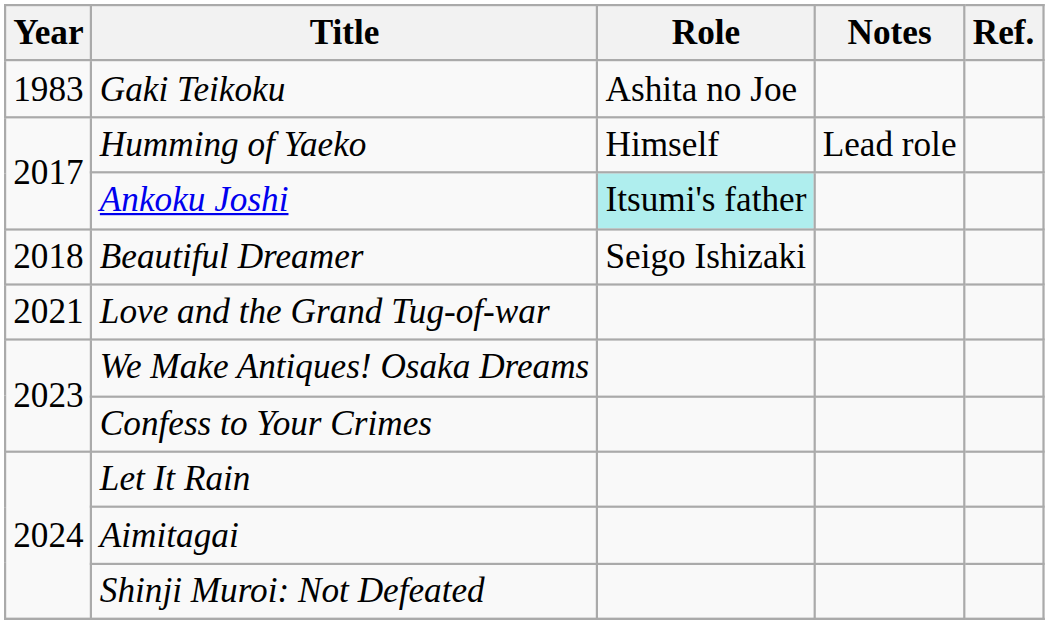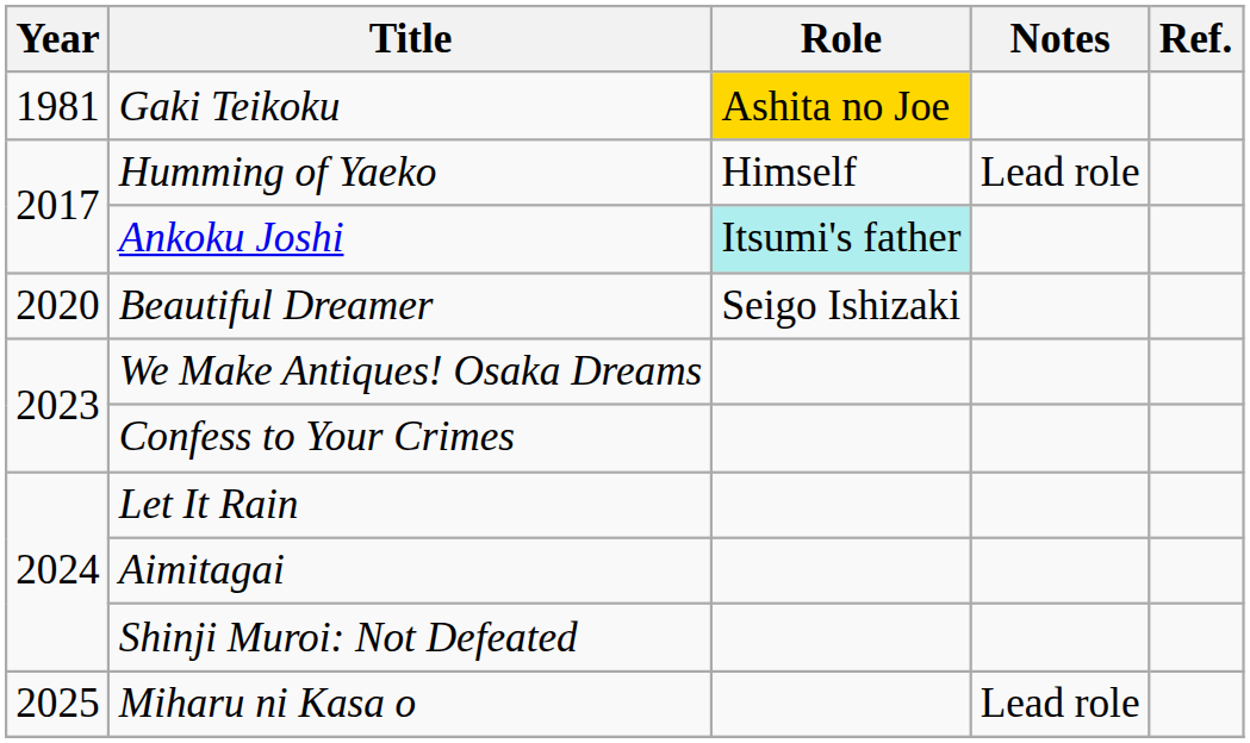 <table class="wikitable sortable">
 <tr>
 <th>Year</th>
 <th>Title</th>
 <th>Role</th>
 <th class="unsortable">Notes</th>
 <th class="unsortable">Ref.</th>
 </tr>
 <tr>
-<td>1983</td>
+<td>1981</td>
 <td><em>Gaki Teikoku</em></td>
-<td>Ashita no Joe</td>
+<td style="background: gold;">Ashita no Joe</td>
 <td></td>
 <td></td>
 </tr>
 <tr>
 <td rowspan=2>2017</td>
 <td><em>Humming of Yaeko</em></td>
 <td>Himself</td>
 <td>Lead role</td>
 <td></td>
 </tr>
 <tr>
 <td><em><a href='#'>Ankoku Joshi</a></em></td>
 <td style="background: paleturquoise;">Itsumi's father</td>
 <td></td>
 <td></td>
 </tr>
 <tr>
-<td>2018</td>
+<td>2020</td>
 <td><em>Beautiful Dreamer</em></td>
 <td>Seigo Ishizaki</td>
-<td></td>
-<td></td>
-</tr>
-<tr>
-<td>2021</td>
-<td><em>Love and the Grand Tug-of-war</em></td>
-<td></td>
 <td></td>
 <td></td>
 </tr>
 <tr>
 <td rowspan=2>2023</td>
 <td><em>We Make Antiques! Osaka Dreams</em></td>
 <td></td>
 <td></td>
 <td></td>
 </tr>
 <tr>
 <td><em>Confess to Your Crimes</em></td>
 <td></td>
 <td></td>
 <td></td>
 </tr>
 <tr>
 <td rowspan=3>2024</td>
 <td><em>Let It Rain</em></td>
 <td></td>
 <td></td>
 <td></td>
 </tr>
 <tr>
 <td><em>Aimitagai</em></td>
 <td></td>
 <td></td>
 <td></td>
 </tr>
 <tr>
 <td><em>Shinji Muroi: Not Defeated</em></td>
 <td></td>
 <td></td>
 <td></td>
 </tr>
 <tr>
+<td>2025</td>
+<td><em>Miharu ni Kasa o</em></td>
+<td></td>
+<td>Lead role</td>
+<td></td>
+</tr>
+<tr>
 </tr>
 </table>
